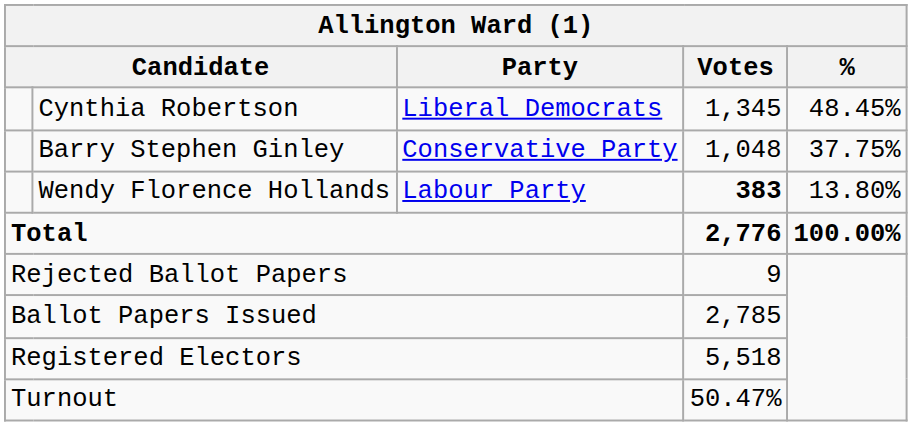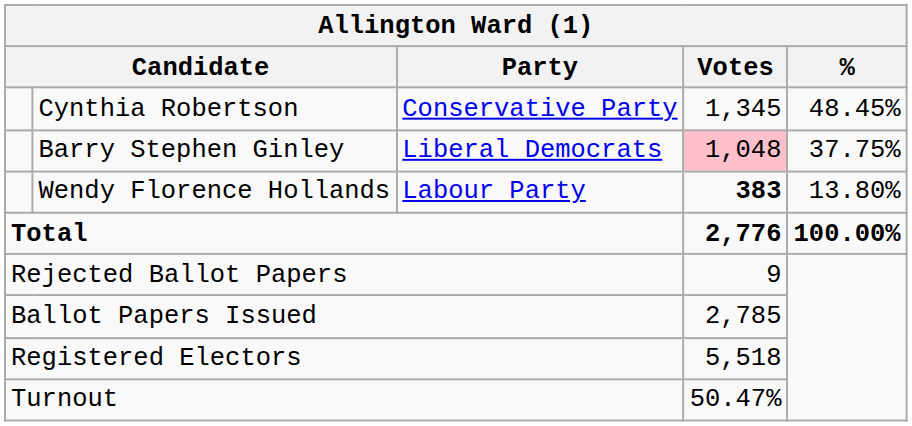 <table class="wikitable" border="1" style="text-align:right; font-size:100%">
 <tr>
 <th align=center colspan=5>Allington Ward (1)</th>
 </tr>
 <tr>
 <th align=left colspan=2>Candidate</th>
 <th align=left>Party</th>
 <th align=center>Votes</th>
 <th align=center>%</th>
 </tr>
 <tr>
 <td bgcolor=> </td>
 <td align=left>Cynthia Robertson</td>
-<td align=left><a href='#'>Liberal Democrats</a></td>
+<td align=left><a href='#'>Conservative Party</a></td>
 <td>1,345</td>
 <td>48.45%</td>
 </tr>
 <tr>
 <td bgcolor=> </td>
 <td align=left>Barry Stephen Ginley</td>
-<td align=left><a href='#'>Conservative Party</a></td>
-<td>1,048</td>
+<td align=left><a href='#'>Liberal Democrats</a></td>
+<td style="background: pink;">1,048</td>
 <td>37.75%</td>
 </tr>
 <tr>
 <td bgcolor=> </td>
 <td align=left>Wendy Florence Hollands</td>
 <td align=left><a href='#'>Labour Party</a></td>
 <td><strong>383</strong></td>
 <td>13.80%</td>
 </tr>
 <tr>
 <td align=left colspan=3><strong>Total</strong></td>
 <td><strong>2,776</strong></td>
 <td><strong>100.00%</strong></td>
 </tr>
 <tr>
 <td align=left colspan=3>Rejected Ballot Papers</td>
 <td>9</td>
 <td rowspan=4></td>
 </tr>
 <tr>
 <td align=left colspan=3>Ballot Papers Issued</td>
 <td>2,785</td>
 </tr>
 <tr>
 <td align=left colspan=3>Registered Electors</td>
 <td>5,518</td>
 </tr>
 <tr>
 <td align=left colspan=3>Turnout</td>
 <td>50.47%</td>
 </tr>
 </table>
